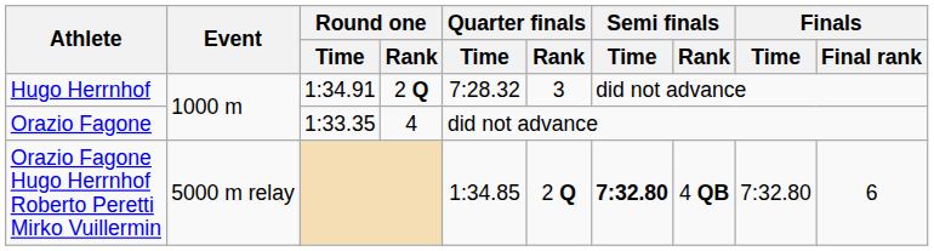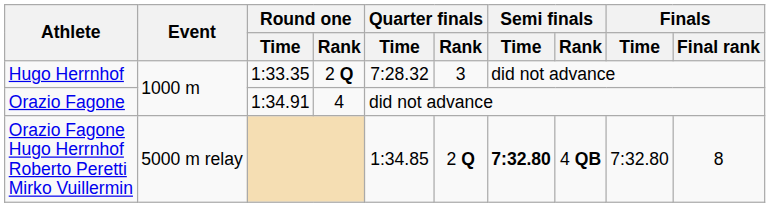 <table class="wikitable" style="font-size:90%">
 <tr>
 <th rowspan="2">Athlete</th>
 <th rowspan="2">Event</th>
 <th colspan="2">Round one</th>
 <th colspan="2">Quarter finals</th>
 <th colspan="2">Semi finals</th>
 <th colspan="2">Finals</th>
 </tr>
 <tr>
 <th>Time</th>
 <th>Rank</th>
 <th>Time</th>
 <th>Rank</th>
 <th>Time</th>
 <th>Rank</th>
 <th>Time</th>
 <th>Final rank</th>
 </tr>
 <tr>
 <td><a href='#'>Hugo Herrnhof</a></td>
 <td rowspan="2">1000 m</td>
-<td align="center">1:34.91</td>
+<td align="center">1:33.35</td>
 <td align="center">2 <strong>Q</strong></td>
 <td align=center>7:28.32</td>
 <td align="center">3</td>
 <td colspan="4">did not advance</td>
 </tr>
 <tr>
 <td><a href='#'>Orazio Fagone</a></td>
-<td align="center">1:33.35</td>
+<td align="center">1:34.91</td>
 <td align="center">4</td>
 <td colspan="6">did not advance</td>
 </tr>
 <tr>
 <td><a href='#'>Orazio Fagone</a><br><a href='#'>Hugo Herrnhof</a><br><a href='#'>Roberto Peretti</a><br><a href='#'>Mirko Vuillermin</a></td>
 <td>5000 m relay</td>
 <td colspan=2 bgcolor=wheat></td>
 <td align="center">1:34.85</td>
 <td align=center>2 <strong>Q</strong></td>
 <td align=center><strong>7:32.80</strong></td>
 <td align=center>4 <strong>QB</strong></td>
 <td align=center>7:32.80</td>
-<td align=center>6</td>
+<td align=center>8</td>
 </tr>
 </table>
